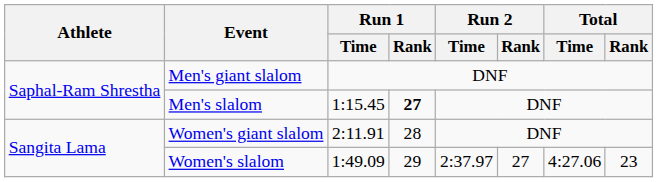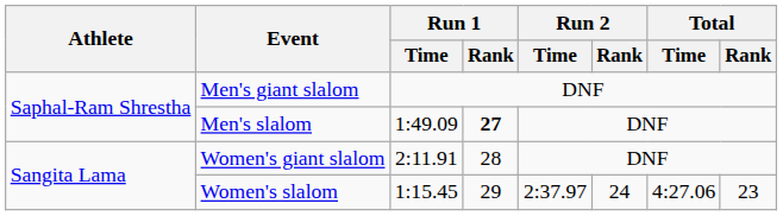 <table class="wikitable" style="font-size:90%">
 <tr>
 <th rowspan=2>Athlete</th>
 <th rowspan=2>Event</th>
 <th colspan=2>Run 1</th>
 <th colspan=2>Run 2</th>
 <th colspan=2>Total</th>
 </tr>
 <tr style="font-size:95%">
 <th>Time</th>
 <th>Rank</th>
 <th>Time</th>
 <th>Rank</th>
 <th>Time</th>
 <th>Rank</th>
 </tr>
 <tr align=center>
 <td align=left rowspan=2><a href='#'>Saphal-Ram Shrestha</a></td>
 <td align=left><a href='#'>Men's giant slalom</a></td>
 <td colspan=6>DNF</td>
 </tr>
 <tr align=center>
 <td align=left><a href='#'>Men's slalom</a></td>
-<td>1:15.45</td>
+<td>1:49.09</td>
 <td><strong>27</strong></td>
 <td colspan=4>DNF</td>
 </tr>
 <tr align=center>
 <td align=left rowspan=2><a href='#'>Sangita Lama</a></td>
 <td align=left><a href='#'>Women's giant slalom</a></td>
 <td>2:11.91</td>
 <td>28</td>
 <td colspan=4>DNF</td>
 </tr>
 <tr align=center>
 <td align=left><a href='#'>Women's slalom</a></td>
-<td>1:49.09</td>
+<td>1:15.45</td>
 <td>29</td>
 <td>2:37.97</td>
-<td>27</td>
+<td>24</td>
 <td>4:27.06</td>
 <td>23</td>
 </tr>
 </table>
